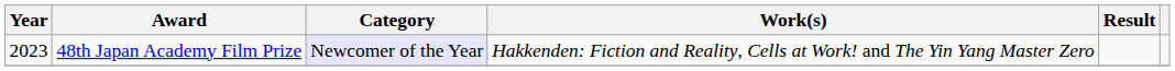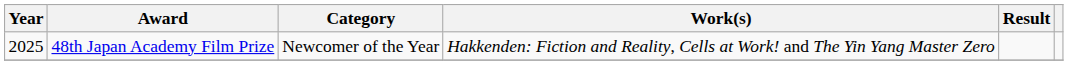 <table class="wikitable sortable">
 <tr>
 <th>Year</th>
 <th>Award</th>
 <th>Category</th>
 <th>Work(s)</th>
 <th>Result</th>
 <th class="unsortable"></th>
 </tr>
 <tr>
-<td>2023</td>
+<td>2025</td>
 <td><a href='#'>48th Japan Academy Film Prize</a></td>
-<td style="background: lavender;">Newcomer of the Year</td>
+<td>Newcomer of the Year</td>
 <td><em>Hakkenden: Fiction and Reality</em>, <em>Cells at Work!</em> and <em>The Yin Yang Master Zero</em></td>
 <td></td>
 <td></td>
 </tr>
 <tr>
 </tr>
 </table>
